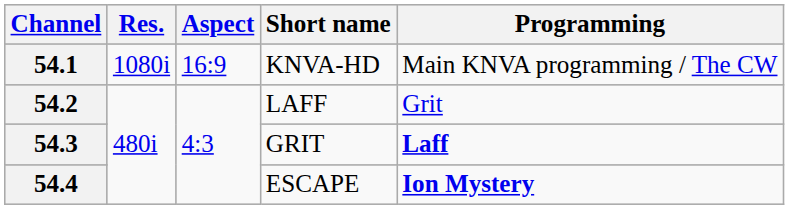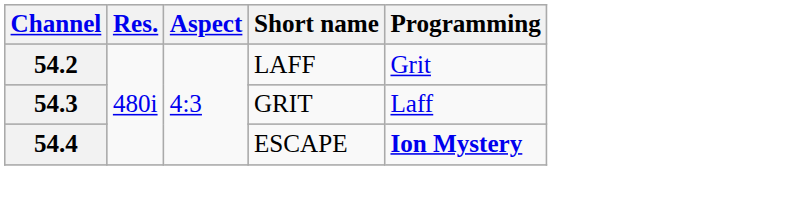 <table class="wikitable">
 <tr>
 <th><a href='#'>Channel</a></th>
 <th><a href='#'>Res.</a></th>
 <th><a href='#'>Aspect</a></th>
 <th>Short name</th>
 <th>Programming</th>
-</tr>
-<tr>
-<th scope = "row">54.1</th>
-<td><a href='#'>1080i</a></td>
-<td><a href='#'>16:9</a></td>
-<td>KNVA-HD</td>
-<td>Main KNVA programming / <a href='#'>The CW</a></td>
 </tr>
 <tr>
 <th scope = "row">54.2</th>
 <td rowspan="3"><a href='#'>480i</a></td>
 <td rowspan="3"><a href='#'>4:3</a></td>
 <td>LAFF</td>
 <td><a href='#'>Grit</a></td>
 </tr>
 <tr>
 <th scope = "row">54.3</th>
 <td>GRIT</td>
-<td><strong><a href='#'>Laff</a></strong></td>
+<td><a href='#'>Laff</a></td>
 </tr>
 <tr>
 <th scope = "row">54.4</th>
 <td>ESCAPE</td>
 <td><strong><a href='#'>Ion Mystery</a></strong></td>
 </tr>
 </table>
